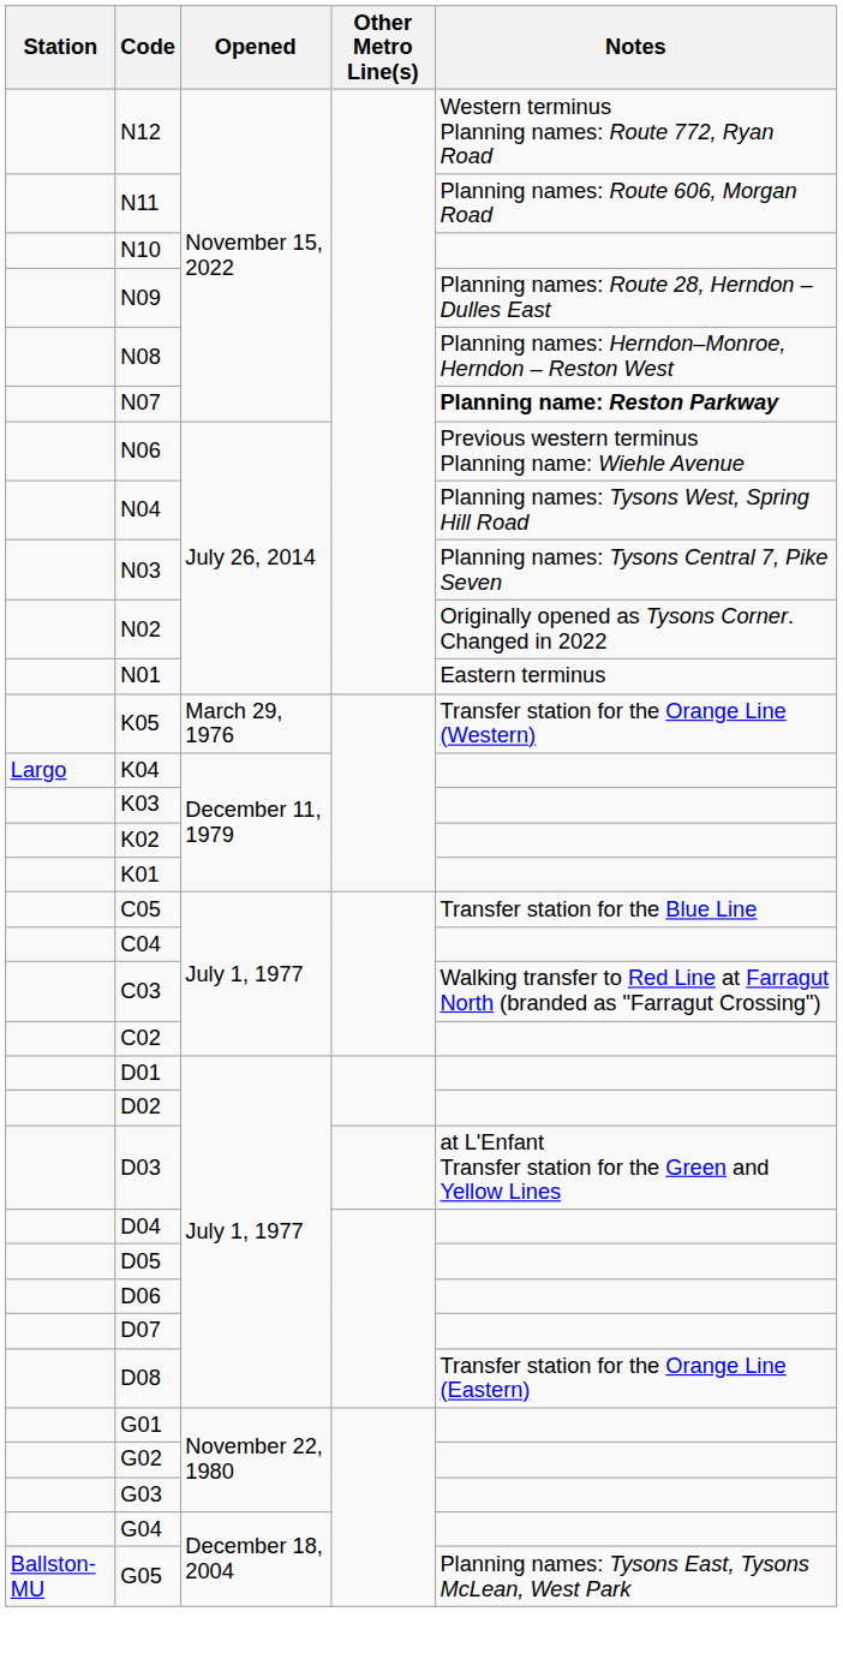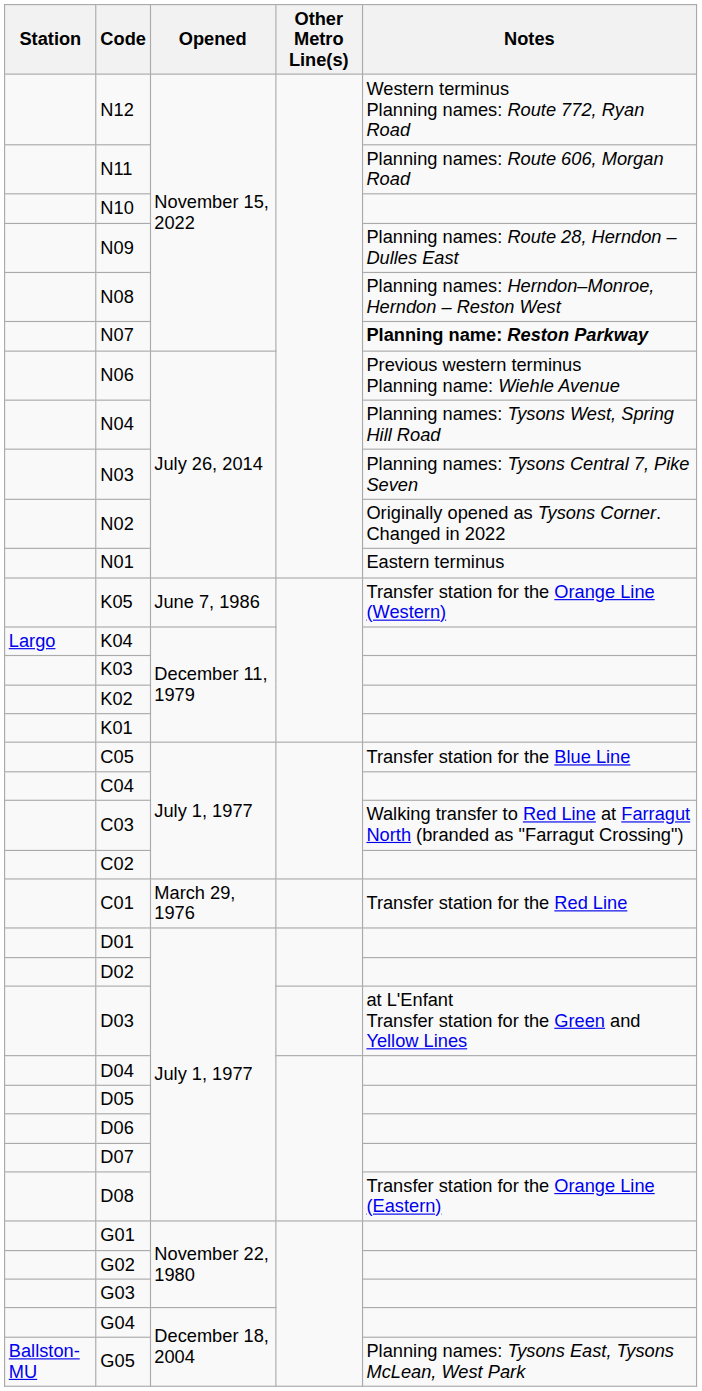 <table class=wikitable>
 <tr>
 <th>Station</th>
 <th>Code</th>
 <th>Opened</th>
 <th>Other Metro<br>Line(s)</th>
 <th>Notes</th>
 </tr>
 <tr>
 <td></td>
 <td>N12</td>
 <td rowspan="6">November 15, 2022</td>
 <td rowspan="11"></td>
 <td>Western terminus<br>Planning names: <em>Route 772, Ryan Road</em></td>
 </tr>
 <tr>
 <td></td>
 <td>N11</td>
 <td>Planning names: <em>Route 606, Morgan Road</em></td>
 </tr>
 <tr>
 <td></td>
 <td>N10</td>
 <td></td>
 </tr>
 <tr>
 <td></td>
 <td>N09</td>
 <td>Planning names: <em>Route 28, Herndon – Dulles East</em></td>
 </tr>
 <tr>
 <td></td>
 <td>N08</td>
 <td>Planning names: <em>Herndon–Monroe, Herndon – Reston West</em></td>
 </tr>
 <tr>
 <td></td>
 <td>N07</td>
 <td><strong>Planning name: <em>Reston Parkway</em></strong></td>
 </tr>
 <tr>
 <td></td>
 <td>N06</td>
 <td rowspan="5">July 26, 2014</td>
 <td>Previous western terminus<br>Planning name: <em>Wiehle Avenue</em></td>
 </tr>
 <tr>
 <td></td>
 <td>N04</td>
 <td>Planning names: <em>Tysons West, Spring Hill Road</em></td>
 </tr>
 <tr>
 <td></td>
 <td>N03</td>
 <td>Planning names: <em>Tysons Central 7, Pike Seven</em></td>
 </tr>
 <tr>
 <td></td>
 <td>N02</td>
 <td>Originally opened as <em>Tysons Corner</em>. Changed in 2022</td>
 </tr>
 <tr>
 <td></td>
 <td>N01</td>
 <td>Eastern terminus</td>
 </tr>
 <tr>
 <td></td>
 <td>K05</td>
-<td>March 29, 1976</td>
+<td>June 7, 1986</td>
 <td rowspan="5"></td>
 <td>Transfer station for the <a href='#'>Orange Line (Western)</a></td>
 </tr>
 <tr>
 <td><a href='#'>Largo</a></td>
 <td>K04</td>
 <td rowspan="4">December 11, 1979</td>
 <td></td>
 </tr>
 <tr>
 <td></td>
 <td>K03</td>
 <td></td>
 </tr>
 <tr>
 <td></td>
 <td>K02</td>
 <td></td>
 </tr>
 <tr>
 <td></td>
 <td>K01</td>
 <td></td>
 </tr>
 <tr>
 <td></td>
 <td>C05</td>
 <td rowspan="4">July 1, 1977</td>
 <td rowspan="4"> </td>
 <td>Transfer station for the <a href='#'>Blue Line</a></td>
 </tr>
 <tr>
 <td></td>
 <td>C04</td>
 <td></td>
 </tr>
 <tr>
 <td></td>
 <td>C03</td>
 <td>Walking transfer to <a href='#'>Red Line</a> at <a href='#'>Farragut North</a> (branded as "Farragut Crossing")</td>
 </tr>
 <tr>
 <td></td>
 <td>C02</td>
 <td></td>
+</tr>
+<tr>
+<td></td>
+<td>C01</td>
+<td>March 29, 1976</td>
+<td>  </td>
+<td>Transfer station for the <a href='#'>Red Line</a></td>
 </tr>
 <tr>
 <td></td>
 <td>D01</td>
 <td rowspan="8">July 1, 1977</td>
 <td rowspan="2"> </td>
 <td></td>
 </tr>
 <tr>
 <td></td>
 <td>D02</td>
 <td></td>
 </tr>
 <tr>
 <td></td>
 <td>D03</td>
 <td>   </td>
 <td> at L'Enfant <br> Transfer station for the <a href='#'>Green</a> and <a href='#'>Yellow Lines</a></td>
 </tr>
 <tr>
 <td></td>
 <td>D04</td>
 <td rowspan="5"> </td>
 <td></td>
 </tr>
 <tr>
 <td></td>
 <td>D05</td>
 <td></td>
 </tr>
 <tr>
 <td></td>
 <td>D06</td>
 <td></td>
 </tr>
 <tr>
 <td></td>
 <td>D07</td>
 <td></td>
 </tr>
 <tr>
 <td></td>
 <td>D08</td>
 <td>Transfer station for the <a href='#'>Orange Line (Eastern)</a></td>
 </tr>
 <tr>
 <td></td>
 <td>G01</td>
 <td rowspan="3">November 22, 1980</td>
 <td rowspan="5"></td>
 <td></td>
 </tr>
 <tr>
 <td></td>
 <td>G02</td>
 <td></td>
 </tr>
 <tr>
 <td></td>
 <td>G03</td>
 <td></td>
 </tr>
 <tr>
 <td></td>
 <td>G04</td>
 <td rowspan="2">December 18, 2004</td>
 <td></td>
 </tr>
 <tr>
 <td><a href='#'>Ballston-MU</a></td>
 <td>G05</td>
 <td>Planning names: <em>Tysons East, Tysons McLean, West Park</em></td>
 </tr>
 </table>
